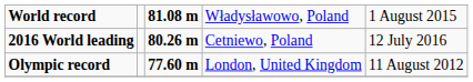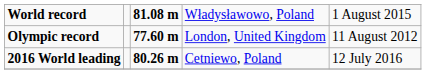 <table class="wikitable">
 <tr>
 <td><strong>World record</strong></td>
 <td></td>
 <td><strong>81.08 m</strong></td>
 <td><a href='#'>Władysławowo</a>, <a href='#'>Poland</a></td>
 <td>1 August 2015</td>
 </tr>
 <tr>
+<td><strong>Olympic record</strong></td>
+<td></td>
+<td><strong>77.60 m</strong></td>
+<td><a href='#'>London</a>, <a href='#'>United Kingdom</a></td>
+<td>11 August 2012</td>
+</tr>
+<tr>
 <td><strong>2016 World leading</strong></td>
 <td></td>
 <td><strong>80.26 m</strong></td>
 <td><a href='#'>Cetniewo</a>, <a href='#'>Poland</a></td>
 <td>12 July 2016</td>
 </tr>
 <tr>
-<td><strong>Olympic record</strong></td>
-<td></td>
-<td><strong>77.60 m</strong></td>
-<td><a href='#'>London</a>, <a href='#'>United Kingdom</a></td>
-<td>11 August 2012</td>
-</tr>
-<tr>
 </tr>
 </table>
